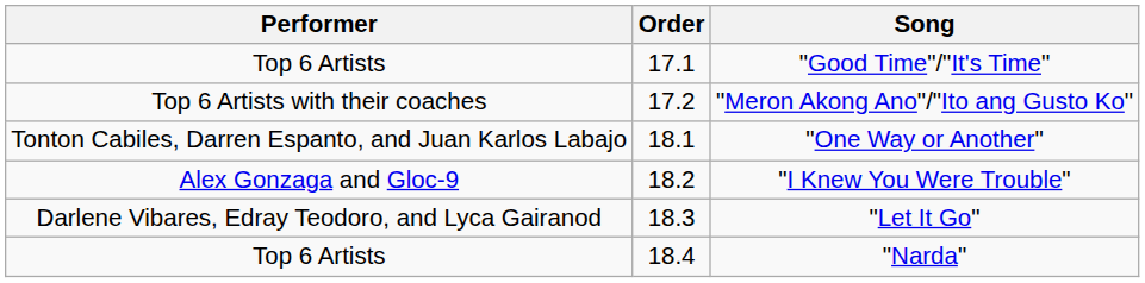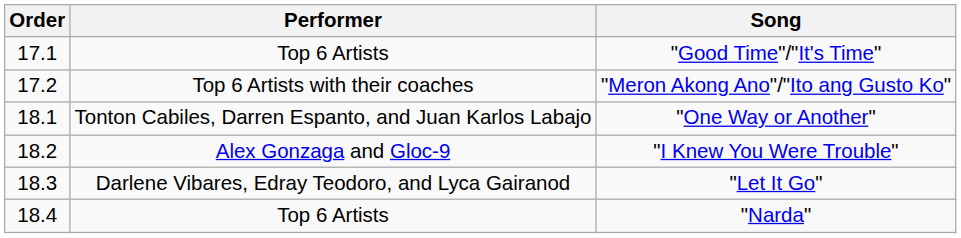 <table class="wikitable" style="text-align:center;">
 <tr>
+<th>Order</th>
 <th>Performer</th>
-<th>Order</th>
 <th>Song</th>
 </tr>
 <tr>
+<td>17.1</td>
 <td>Top 6 Artists</td>
-<td>17.1</td>
 <td>"<a href='#'>Good Time</a>"/"<a href='#'>It's Time</a>"</td>
 </tr>
 <tr>
+<td>17.2</td>
 <td>Top 6 Artists with their coaches</td>
-<td>17.2</td>
 <td>"<a href='#'>Meron Akong Ano</a>"/"<a href='#'>Ito ang Gusto Ko</a>"</td>
 </tr>
 <tr>
+<td>18.1</td>
 <td>Tonton Cabiles, Darren Espanto, and Juan Karlos Labajo</td>
-<td>18.1</td>
 <td>"<a href='#'>One Way or Another</a>"</td>
 </tr>
 <tr>
+<td>18.2</td>
 <td><a href='#'>Alex Gonzaga</a> and <a href='#'>Gloc-9</a></td>
-<td>18.2</td>
 <td>"<a href='#'>I Knew You Were Trouble</a>"</td>
 </tr>
 <tr>
+<td>18.3</td>
 <td>Darlene Vibares, Edray Teodoro, and Lyca Gairanod</td>
-<td>18.3</td>
 <td>"<a href='#'>Let It Go</a>"</td>
 </tr>
 <tr>
+<td>18.4</td>
 <td>Top 6 Artists</td>
-<td>18.4</td>
 <td>"<a href='#'>Narda</a>"</td>
 </tr>
 </table>
